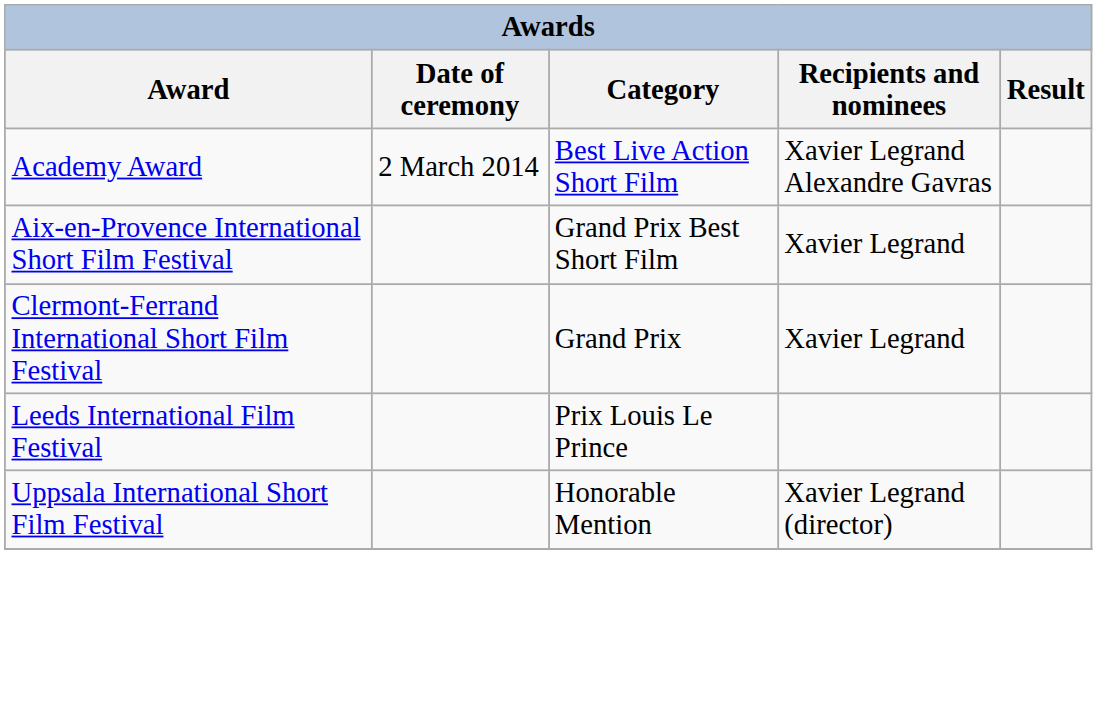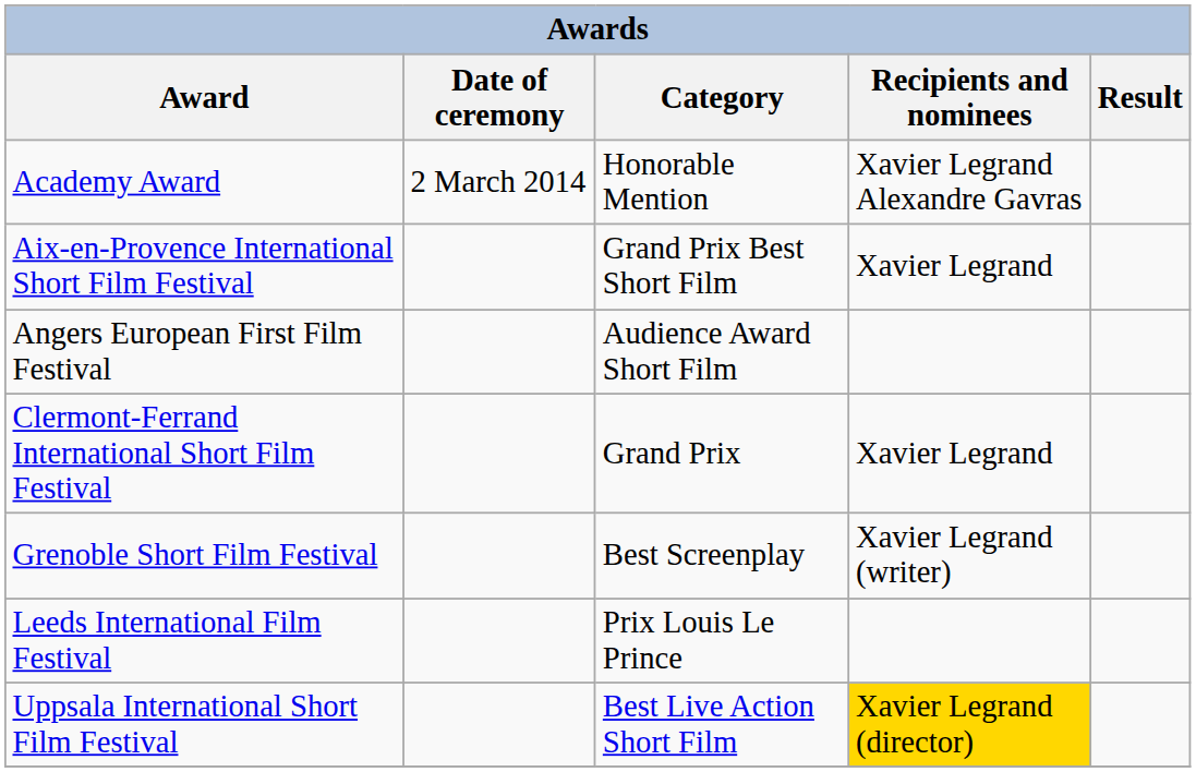 <table class="wikitable">
 <tr>
 <th colspan="5" style="background: LightSteelBlue;">Awards</th>
 </tr>
 <tr>
 <th>Award</th>
 <th>Date of ceremony</th>
 <th>Category</th>
 <th>Recipients and nominees</th>
 <th>Result</th>
 </tr>
 <tr>
 <td><a href='#'>Academy Award</a></td>
 <td>2 March 2014</td>
-<td><a href='#'>Best Live Action Short Film</a></td>
+<td>Honorable Mention</td>
 <td>Xavier Legrand<br>Alexandre Gavras</td>
 <td></td>
 </tr>
 <tr>
 <td><a href='#'>Aix-en-Provence International Short Film Festival</a></td>
 <td></td>
 <td>Grand Prix Best Short Film</td>
 <td>Xavier Legrand</td>
 <td></td>
 </tr>
 <tr>
+<td>Angers European First Film Festival</td>
+<td></td>
+<td>Audience Award Short Film</td>
+<td></td>
+<td></td>
+</tr>
+<tr>
 <td><a href='#'>Clermont-Ferrand International Short Film Festival</a></td>
 <td></td>
 <td>Grand Prix</td>
 <td>Xavier Legrand</td>
+<td></td>
+</tr>
+<tr>
+<td><a href='#'>Grenoble Short Film Festival</a></td>
+<td></td>
+<td>Best Screenplay</td>
+<td>Xavier Legrand (writer)</td>
 <td></td>
 </tr>
 <tr>
 <td><a href='#'>Leeds International Film Festival</a></td>
 <td></td>
 <td>Prix Louis Le Prince</td>
 <td></td>
 <td></td>
 </tr>
 <tr>
 <td><a href='#'>Uppsala International Short Film Festival</a></td>
 <td></td>
-<td>Honorable Mention</td>
-<td>Xavier Legrand (director)</td>
+<td><a href='#'>Best Live Action Short Film</a></td>
+<td style="background: gold;">Xavier Legrand (director)</td>
 <td></td>
 </tr>
 <tr>
 </tr>
 </table>
